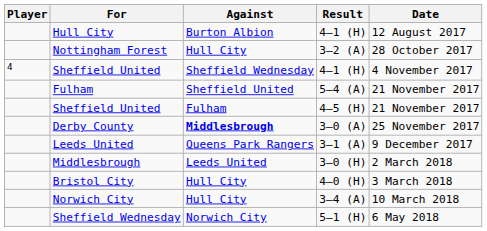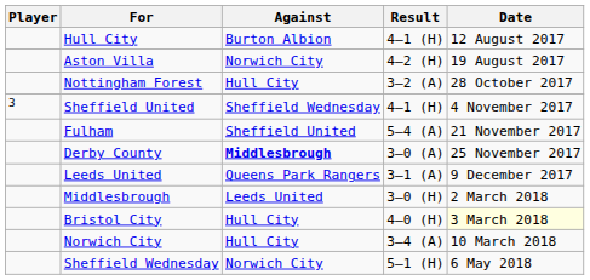 <table class="wikitable sortable">
 <tr>
 <th>Player</th>
 <th>For</th>
 <th>Against</th>
 <th style="text-align:center;">Result</th>
 <th>Date</th>
 </tr>
 <tr>
 <td> </td>
 <td><a href='#'>Hull City</a></td>
 <td><a href='#'>Burton Albion</a></td>
 <td>4–1 (H)</td>
 <td>12 August 2017</td>
 </tr>
 <tr>
 <td> </td>
+<td><a href='#'>Aston Villa</a></td>
+<td><a href='#'>Norwich City</a></td>
+<td>4–2 (H)</td>
+<td>19 August 2017</td>
+</tr>
+<tr>
+<td> </td>
 <td><a href='#'>Nottingham Forest</a></td>
 <td><a href='#'>Hull City</a></td>
 <td>3–2 (A)</td>
 <td>28 October 2017</td>
 </tr>
 <tr>
-<td> <sup>4</sup></td>
+<td> <sup>3</sup></td>
 <td><a href='#'>Sheffield United</a></td>
 <td><a href='#'>Sheffield Wednesday</a></td>
 <td>4–1 (H)</td>
 <td>4 November 2017</td>
 </tr>
 <tr>
 <td> </td>
 <td><a href='#'>Fulham</a></td>
 <td><a href='#'>Sheffield United</a></td>
 <td>5–4 (A)</td>
-<td>21 November 2017</td>
-</tr>
-<tr>
-<td> </td>
-<td><a href='#'>Sheffield United</a></td>
-<td><a href='#'>Fulham</a></td>
-<td>4–5 (H)</td>
 <td>21 November 2017</td>
 </tr>
 <tr>
 <td> </td>
 <td><a href='#'>Derby County</a></td>
 <td><strong><a href='#'>Middlesbrough</a></strong></td>
 <td>3–0 (A)</td>
 <td>25 November 2017</td>
 </tr>
 <tr>
 <td> </td>
 <td><a href='#'>Leeds United</a></td>
 <td><a href='#'>Queens Park Rangers</a></td>
 <td>3–1 (A)</td>
 <td>9 December 2017</td>
 </tr>
 <tr>
 <td> </td>
 <td><a href='#'>Middlesbrough</a></td>
 <td><a href='#'>Leeds United</a></td>
 <td>3–0 (H)</td>
 <td>2 March 2018</td>
 </tr>
 <tr>
 <td> </td>
 <td><a href='#'>Bristol City</a></td>
 <td><a href='#'>Hull City</a></td>
 <td>4–0 (H)</td>
-<td>3 March 2018</td>
+<td style="background: lightyellow;">3 March 2018</td>
 </tr>
 <tr>
 <td> </td>
 <td><a href='#'>Norwich City</a></td>
 <td><a href='#'>Hull City</a></td>
 <td>3–4 (A)</td>
 <td>10 March 2018</td>
 </tr>
 <tr>
 <td> </td>
 <td><a href='#'>Sheffield Wednesday</a></td>
 <td><a href='#'>Norwich City</a></td>
 <td>5–1 (H)</td>
 <td>6 May 2018</td>
 </tr>
 </table>
